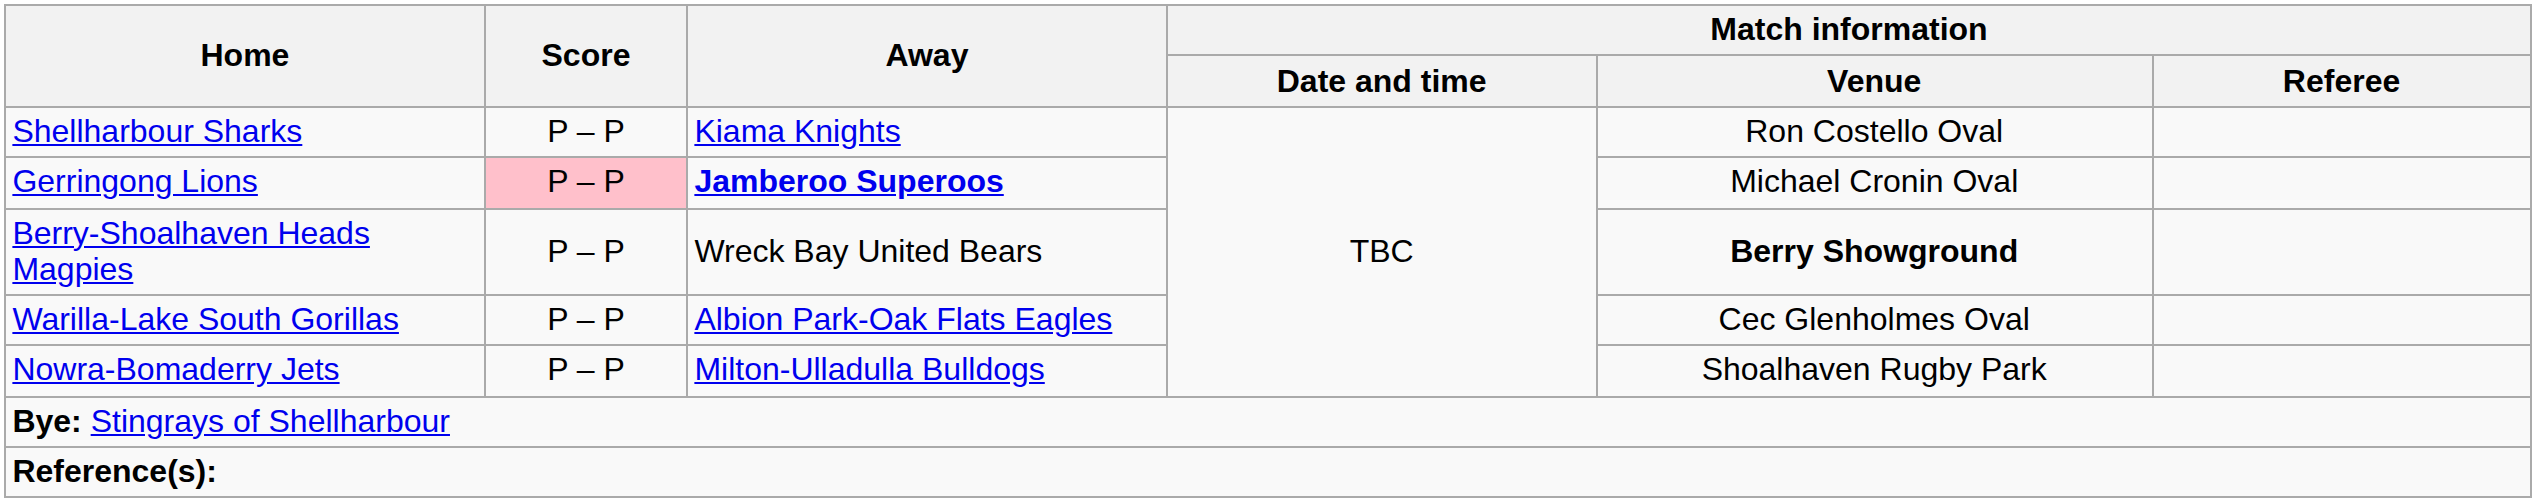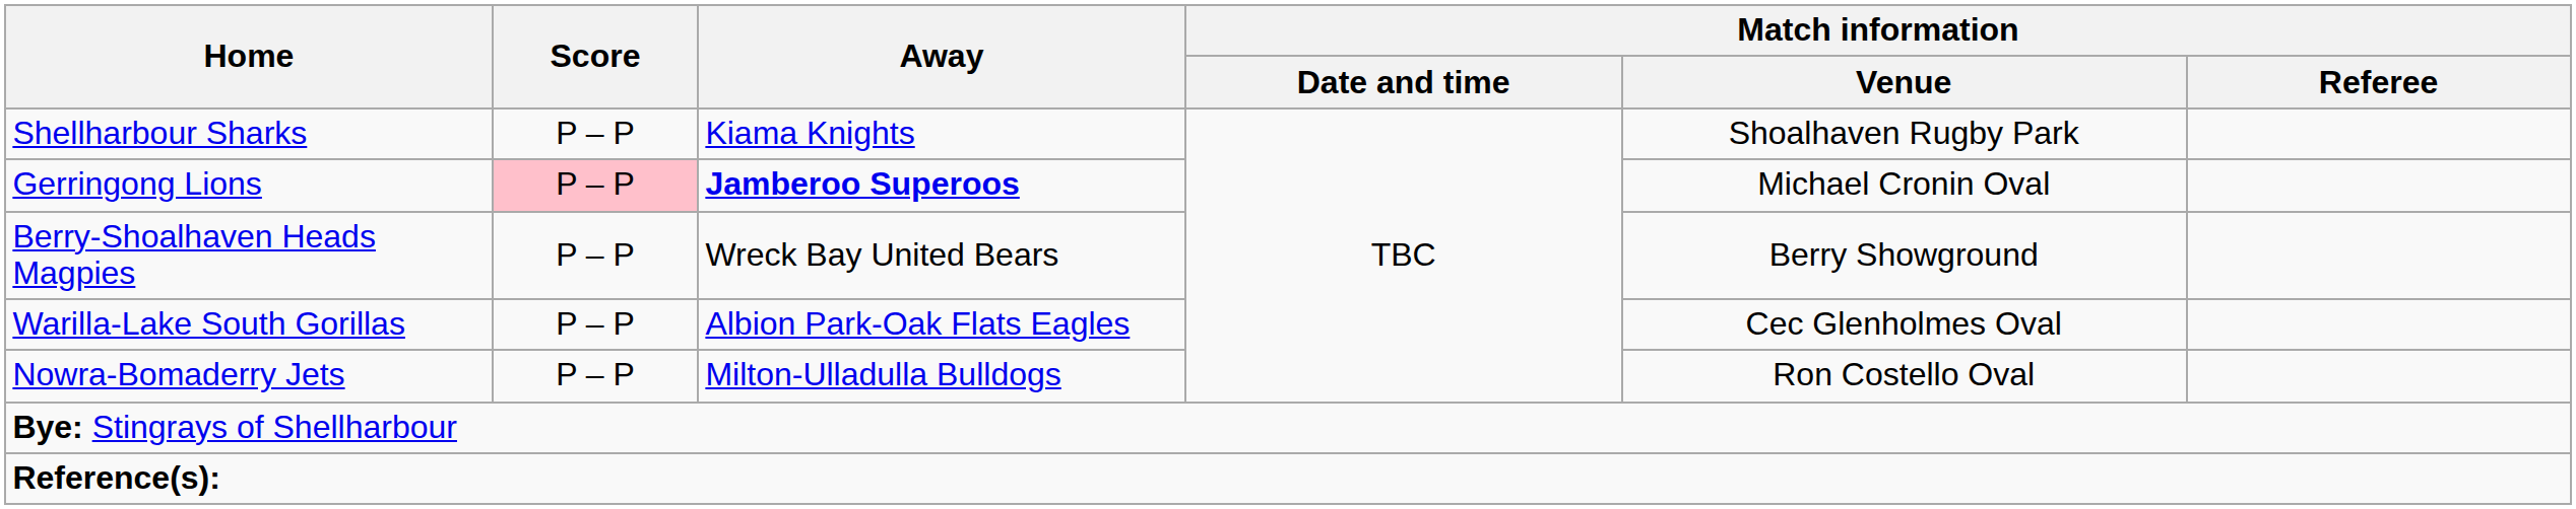 <table class="wikitable" width="100% text-align:center;">
 <tr>
 <th rowspan="2" width="19%">Home</th>
 <th rowspan="2" width="8%">Score</th>
 <th rowspan="2" width="19%">Away</th>
 <th colspan="3">Match information</th>
 </tr>
 <tr bgcolor="#CCCCCC">
 <th width="17%">Date and time</th>
 <th width="22%">Venue</th>
 <th>Referee</th>
 </tr>
 <tr>
 <td> <a href='#'>Shellharbour Sharks</a></td>
 <td style="text-align:center;">P – P</td>
 <td> <a href='#'>Kiama Knights</a></td>
 <td rowspan="5" style="text-align:center;">TBC</td>
-<td style="text-align:center;">Ron Costello Oval</td>
+<td style="text-align:center;">Shoalhaven Rugby Park</td>
 <td style="text-align:center;"></td>
 </tr>
 <tr>
 <td> <a href='#'>Gerringong Lions</a></td>
 <td style="background: pink; text-align:center;">P – P</td>
 <td><strong> <a href='#'>Jamberoo Superoos</a></strong></td>
 <td style="text-align:center;">Michael Cronin Oval</td>
 <td style="text-align:center;"></td>
 </tr>
 <tr>
 <td> <a href='#'>Berry-Shoalhaven Heads Magpies</a></td>
 <td style="text-align:center;">P – P</td>
 <td> Wreck Bay United Bears</td>
-<td style="text-align:center;"><strong>Berry Showground</strong></td>
+<td style="text-align:center;">Berry Showground</td>
 <td style="text-align:center;"></td>
 </tr>
 <tr>
 <td> <a href='#'>Warilla-Lake South Gorillas</a></td>
 <td style="text-align:center;">P – P</td>
 <td> <a href='#'>Albion Park-Oak Flats Eagles</a></td>
 <td style="text-align:center;">Cec Glenholmes Oval</td>
 <td style="text-align:center;"></td>
 </tr>
 <tr>
 <td> <a href='#'>Nowra-Bomaderry Jets</a></td>
 <td style="text-align:center;">P – P</td>
 <td> <a href='#'>Milton-Ulladulla Bulldogs</a></td>
-<td style="text-align:center;">Shoalhaven Rugby Park</td>
+<td style="text-align:center;">Ron Costello Oval</td>
 <td style="text-align:center;"></td>
 </tr>
 <tr>
 <td colspan="6"><strong>Bye:</strong>  <a href='#'>Stingrays of Shellharbour</a></td>
 </tr>
 <tr>
 <td colspan="6"><strong>Reference(s):</strong></td>
 </tr>
 </table>
